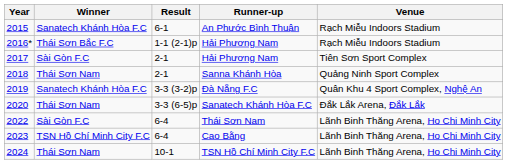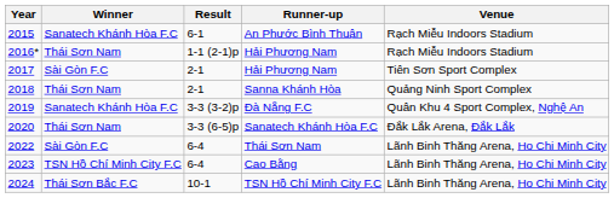 <table class="wikitable">
 <tr>
 <th>Year</th>
 <th>Winner</th>
 <th>Result</th>
 <th>Runner-up</th>
 <th>Venue</th>
 </tr>
 <tr>
 <td><a href='#'>2015</a></td>
 <td><a href='#'>Sanatech Khánh Hòa F.C</a></td>
 <td>6-1</td>
 <td><a href='#'>An Phước Bình Thuận</a></td>
 <td>Rạch Miễu Indoors Stadium</td>
 </tr>
 <tr>
 <td><a href='#'>2016</a>*</td>
-<td><a href='#'>Thái Sơn Bắc F.C</a></td>
+<td><a href='#'>Thái Sơn Nam</a></td>
 <td>1-1 (2-1)p</td>
 <td><a href='#'>Hải Phương Nam</a></td>
 <td>Rạch Miễu Indoors Stadium</td>
 </tr>
 <tr>
 <td><a href='#'>2017</a></td>
 <td><a href='#'>Sài Gòn F.C</a></td>
 <td>2-1</td>
 <td><a href='#'>Hải Phương Nam</a></td>
 <td>Tiên Sơn Sport Complex</td>
 </tr>
 <tr>
 <td><a href='#'>2018</a></td>
 <td><a href='#'>Thái Sơn Nam</a></td>
 <td>2-1</td>
 <td><a href='#'>Sanna Khánh Hòa</a></td>
 <td>Quảng Ninh Sport Complex</td>
 </tr>
 <tr>
 <td><a href='#'>2019</a></td>
 <td><a href='#'>Sanatech Khánh Hòa F.C</a></td>
 <td>3-3 (3-2)p</td>
 <td><a href='#'>Đà Nẵng F.C</a></td>
 <td>Quân Khu 4 Sport Complex, <a href='#'>Nghệ An</a></td>
 </tr>
 <tr>
 <td><a href='#'>2020</a></td>
 <td><a href='#'>Thái Sơn Nam</a></td>
 <td>3-3 (6-5)p</td>
 <td><a href='#'>Sanatech Khánh Hòa F.C</a></td>
 <td>Đắk Lắk Arena, <a href='#'>Đắk Lắk</a></td>
 </tr>
 <tr>
 <td><a href='#'>2022</a></td>
 <td><a href='#'>Sài Gòn F.C</a></td>
 <td>6-4</td>
 <td><a href='#'>Thái Sơn Nam</a></td>
 <td>Lãnh Binh Thăng Arena, <a href='#'>Ho Chi Minh City</a></td>
 </tr>
 <tr>
 <td><a href='#'>2023</a></td>
 <td><a href='#'>TSN Hồ Chí Minh City F.C</a></td>
 <td>6-4</td>
 <td><a href='#'>Cao Bằng</a></td>
 <td>Lãnh Binh Thăng Arena, <a href='#'>Ho Chi Minh City</a></td>
 </tr>
 <tr>
 <td><a href='#'>2024</a></td>
-<td><a href='#'>Thái Sơn Nam</a></td>
+<td><a href='#'>Thái Sơn Bắc F.C</a></td>
 <td>10-1</td>
 <td><a href='#'>TSN Hồ Chí Minh City F.C</a></td>
 <td>Lãnh Binh Thăng Arena, <a href='#'>Ho Chi Minh City</a></td>
 </tr>
 </table>
